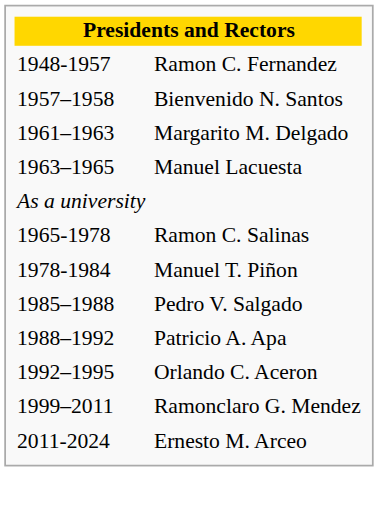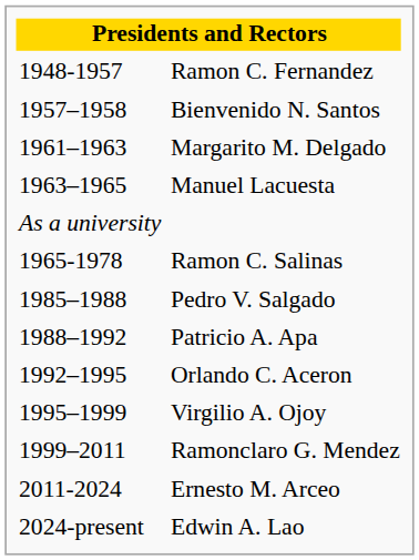 <table class="infobox" style="font-size: 79%; margin: 2em 0 0.5em 1.5em;" cellspacing="3">
 <tr>
 <th colspan="2" style="text-align:center; background:gold;">Presidents and Rectors</th>
 </tr>
 <tr>
 <td>1948-1957</td>
 <td>Ramon C. Fernandez</td>
 </tr>
 <tr>
 <td>1957–1958</td>
 <td>Bienvenido N. Santos</td>
 </tr>
 <tr>
 <td>1961–1963</td>
 <td>Margarito M. Delgado</td>
 </tr>
 <tr>
 <td>1963–1965</td>
 <td>Manuel Lacuesta</td>
 </tr>
 <tr>
 <td><em>As a university</em></td>
 <td></td>
 </tr>
 <tr>
 <td>1965-1978</td>
 <td>Ramon C. Salinas</td>
 </tr>
 <tr>
-<td>1978-1984</td>
-<td>Manuel T. Piñon</td>
-</tr>
-<tr>
 <td>1985–1988</td>
 <td>Pedro V. Salgado</td>
 </tr>
 <tr>
 <td>1988–1992</td>
 <td>Patricio A. Apa</td>
 </tr>
 <tr>
 <td>1992–1995</td>
 <td>Orlando C. Aceron</td>
 </tr>
 <tr>
+<td>1995–1999</td>
+<td>Virgilio A. Ojoy</td>
+</tr>
+<tr>
 <td>1999–2011</td>
 <td>Ramonclaro G. Mendez</td>
 </tr>
 <tr>
 <td>2011-2024</td>
 <td>Ernesto M. Arceo</td>
 </tr>
+<tr>
+<td>2024-present</td>
+<td>Edwin A. Lao</td>
+</tr>
 </table>
